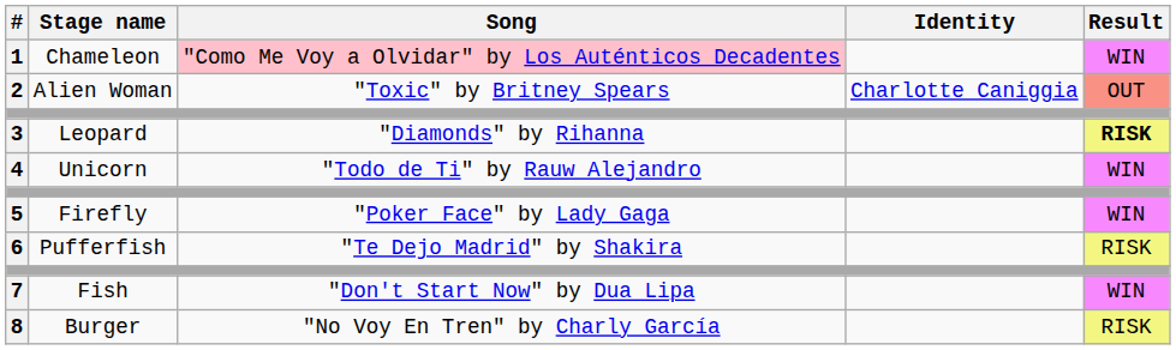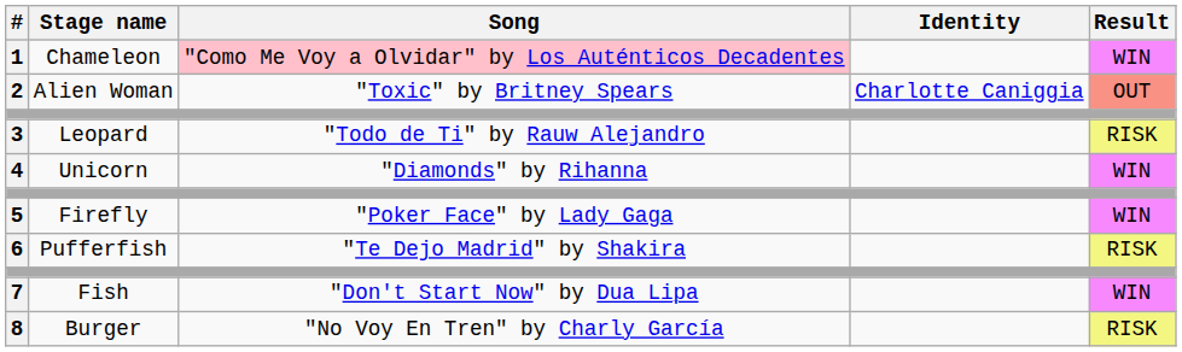 <table class="wikitable plainrowheaders" style="text-align: center;">
 <tr>
 <th>#</th>
 <th>Stage name</th>
 <th>Song</th>
 <th>Identity</th>
 <th>Result</th>
 </tr>
 <tr>
 <th>1</th>
 <td>Chameleon</td>
 <td style="background: pink;">"Como Me Voy a Olvidar" by <a href='#'>Los Auténticos Decadentes</a></td>
 <td></td>
 <td bgcolor="#F888FD">WIN</td>
 </tr>
 <tr>
 <th>2</th>
 <td>Alien Woman</td>
 <td>"<a href='#'>Toxic</a>" by <a href='#'>Britney Spears</a></td>
 <td><a href='#'>Charlotte Caniggia</a></td>
 <td bgcolor=#F99185>OUT</td>
 </tr>
 <tr>
 <td colspan="5" style="background:darkgray"></td>
 </tr>
 <tr>
 <th>3</th>
 <td>Leopard</td>
-<td>"<a href='#'>Diamonds</a>" by <a href='#'>Rihanna</a></td>
+<td>"<a href='#'>Todo de Ti</a>" by <a href='#'>Rauw Alejandro</a></td>
 <td></td>
-<td bgcolor="#F3F781"><strong>RISK</strong></td>
+<td bgcolor="#F3F781">RISK</td>
 </tr>
 <tr>
 <th>4</th>
 <td>Unicorn</td>
-<td>"<a href='#'>Todo de Ti</a>" by <a href='#'>Rauw Alejandro</a></td>
+<td>"<a href='#'>Diamonds</a>" by <a href='#'>Rihanna</a></td>
 <td></td>
 <td bgcolor="#F888FD">WIN</td>
 </tr>
 <tr>
 <td colspan="5" style="background:darkgray"></td>
 </tr>
 <tr>
 <th>5</th>
 <td>Firefly</td>
 <td>"<a href='#'>Poker Face</a>" by <a href='#'>Lady Gaga</a></td>
 <td></td>
 <td bgcolor="#F888FD">WIN</td>
 </tr>
 <tr>
 <th>6</th>
 <td>Pufferfish</td>
 <td>"<a href='#'>Te Dejo Madrid</a>" by <a href='#'>Shakira</a></td>
 <td></td>
 <td bgcolor="#F3F781">RISK</td>
 </tr>
 <tr>
 <td colspan="5" style="background:darkgray"></td>
 </tr>
 <tr>
 <th>7</th>
 <td>Fish</td>
 <td>"<a href='#'>Don't Start Now</a>" by <a href='#'>Dua Lipa</a></td>
 <td></td>
 <td bgcolor="#F888FD">WIN</td>
 </tr>
 <tr>
 <th>8</th>
 <td>Burger</td>
 <td>"No Voy En Tren" by <a href='#'>Charly García</a></td>
 <td></td>
 <td bgcolor="#F3F781">RISK</td>
 </tr>
 </table>
